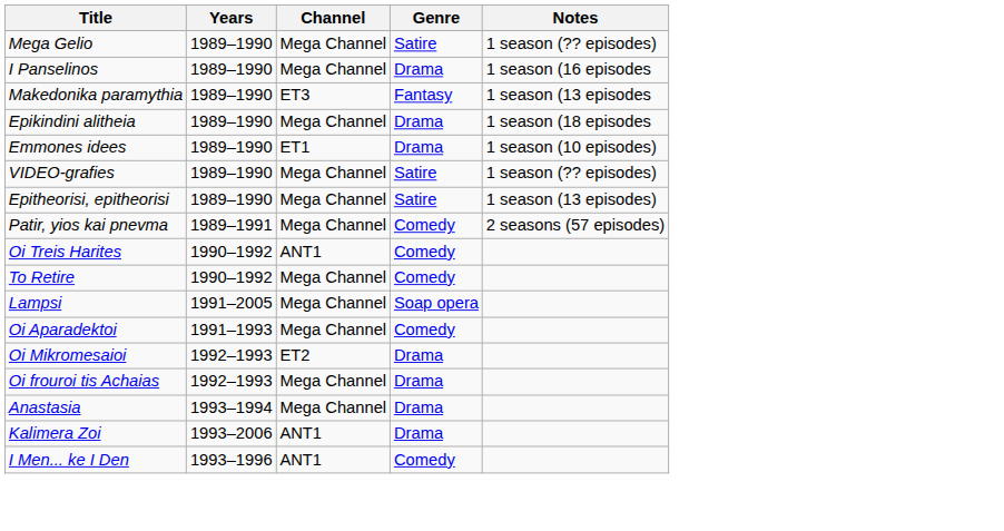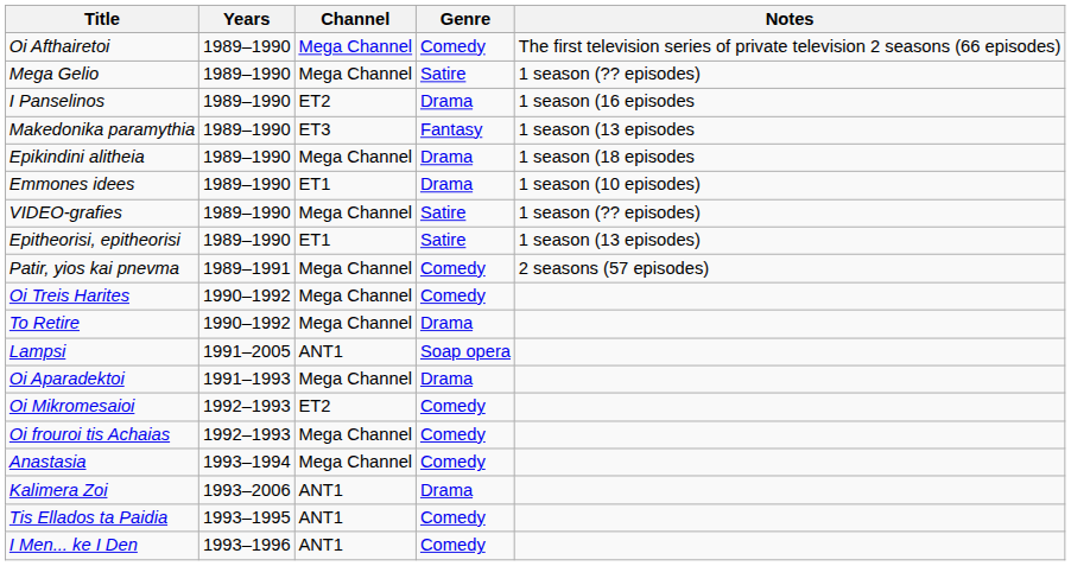 <table class="wikitable">
 <tr>
 <th>Title</th>
 <th>Years</th>
 <th>Channel</th>
 <th>Genre</th>
 <th>Notes</th>
+</tr>
+<tr>
+<td><em>Oi Afthairetoi</em></td>
+<td>1989–1990</td>
+<td><a href='#'>Mega Channel</a></td>
+<td><a href='#'>Comedy</a></td>
+<td>The first television series of private television 2 seasons (66 episodes)</td>
 </tr>
 <tr>
 <td><em>Mega Gelio</em></td>
 <td>1989–1990</td>
 <td>Mega Channel</td>
 <td><a href='#'>Satire</a></td>
 <td>1 season (?? episodes)</td>
 </tr>
 <tr>
 <td><em>I Panselinos</em></td>
 <td>1989–1990</td>
-<td>Mega Channel</td>
+<td>ET2</td>
 <td><a href='#'>Drama</a></td>
 <td>1 season (16 episodes</td>
 </tr>
 <tr>
 <td><em>Makedonika paramythia</em></td>
 <td>1989–1990</td>
 <td>ET3</td>
 <td><a href='#'>Fantasy</a></td>
 <td>1 season (13 episodes</td>
 </tr>
 <tr>
 <td><em>Epikindini alitheia</em></td>
 <td>1989–1990</td>
 <td>Mega Channel</td>
 <td><a href='#'>Drama</a></td>
 <td>1 season (18 episodes</td>
 </tr>
 <tr>
 <td><em>Emmones idees</em></td>
 <td>1989–1990</td>
 <td>ET1</td>
 <td><a href='#'>Drama</a></td>
 <td>1 season (10 episodes)</td>
 </tr>
 <tr>
 <td><em>VIDEO-grafies</em></td>
 <td>1989–1990</td>
 <td>Mega Channel</td>
 <td><a href='#'>Satire</a></td>
 <td>1 season (?? episodes)</td>
 </tr>
 <tr>
 <td><em>Epitheorisi, epitheorisi</em></td>
 <td>1989–1990</td>
-<td>Mega Channel</td>
+<td>ET1</td>
 <td><a href='#'>Satire</a></td>
 <td>1 season (13 episodes)</td>
 </tr>
 <tr>
 <td><em>Patir, yios kai pnevma</em></td>
 <td>1989–1991</td>
 <td>Mega Channel</td>
 <td><a href='#'>Comedy</a></td>
 <td>2 seasons (57 episodes)</td>
 </tr>
 <tr>
 <td><em><a href='#'>Oi Treis Harites</a></em></td>
 <td>1990–1992</td>
-<td>ANT1</td>
+<td>Mega Channel</td>
 <td><a href='#'>Comedy</a></td>
 <td></td>
 </tr>
 <tr>
 <td><em><a href='#'>To Retire</a></em></td>
 <td>1990–1992</td>
 <td>Mega Channel</td>
-<td><a href='#'>Comedy</a></td>
+<td><a href='#'>Drama</a></td>
 <td></td>
 </tr>
 <tr>
 <td><em><a href='#'>Lampsi</a></em></td>
 <td>1991–2005</td>
-<td>Mega Channel</td>
+<td>ANT1</td>
 <td><a href='#'>Soap opera</a></td>
 <td></td>
 </tr>
 <tr>
 <td><em><a href='#'>Oi Aparadektoi</a></em></td>
 <td>1991–1993</td>
 <td>Mega Channel</td>
-<td><a href='#'>Comedy</a></td>
+<td><a href='#'>Drama</a></td>
 <td></td>
 </tr>
 <tr>
 <td><em><a href='#'>Oi Mikromesaioi</a></em></td>
 <td>1992–1993</td>
 <td>ET2</td>
-<td><a href='#'>Drama</a></td>
+<td><a href='#'>Comedy</a></td>
 <td></td>
 </tr>
 <tr>
 <td><em><a href='#'>Oi frouroi tis Achaias</a></em></td>
 <td>1992–1993</td>
 <td>Mega Channel</td>
-<td><a href='#'>Drama</a></td>
+<td><a href='#'>Comedy</a></td>
 <td></td>
 </tr>
 <tr>
 <td><em><a href='#'>Anastasia</a></em></td>
 <td>1993–1994</td>
 <td>Mega Channel</td>
-<td><a href='#'>Drama</a></td>
+<td><a href='#'>Comedy</a></td>
 <td></td>
 </tr>
 <tr>
 <td><em><a href='#'>Kalimera Zoi</a></em></td>
 <td>1993–2006</td>
 <td>ANT1</td>
 <td><a href='#'>Drama</a></td>
 <td></td>
 </tr>
 <tr>
+<td><em><a href='#'>Tis Ellados ta Paidia</a></em></td>
+<td>1993–1995</td>
+<td>ANT1</td>
+<td><a href='#'>Comedy</a></td>
+<td></td>
+</tr>
+<tr>
 <td><em><a href='#'>I Men... ke I Den</a></em></td>
 <td>1993–1996</td>
 <td>ANT1</td>
 <td><a href='#'>Comedy</a></td>
 <td></td>
 </tr>
 </table>
